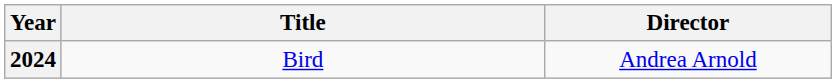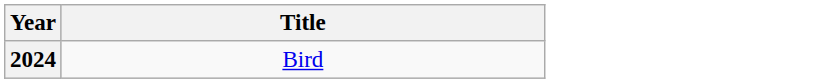 <table class="wikitable plainrowheaders" style="text-align:center;" border="1">
 <tr>
 <th scope="col">Year</th>
 <th scope="col" style="width:20.5em;">Title</th>
-<th scope="col" style="width:12em;">Director</th>
 </tr>
 <tr>
 <th scope="row">2024</th>
 <td><a href='#'>Bird</a></td>
-<td><a href='#'>Andrea Arnold</a></td>
 </tr>
 </table>
